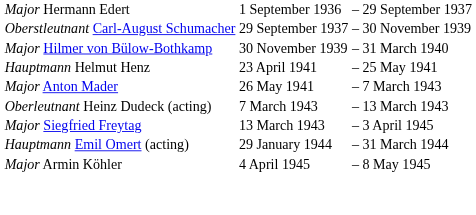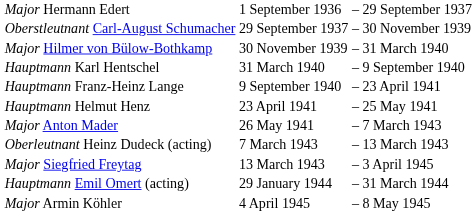 <table>
 <tr>
 <td> <em>Major</em> Hermann Edert</td>
 <td>1 September 1936</td>
 <td>–</td>
 <td>29 September 1937</td>
 </tr>
 <tr>
 <td> <em>Oberstleutnant</em> <a href='#'>Carl-August Schumacher</a></td>
 <td>29 September 1937</td>
 <td>–</td>
 <td>30 November 1939</td>
 </tr>
 <tr>
 <td> <em>Major</em> <a href='#'>Hilmer von Bülow-Bothkamp</a></td>
 <td>30 November 1939</td>
 <td>–</td>
 <td>31 March 1940</td>
+</tr>
+<tr>
+<td> <em>Hauptmann</em> Karl Hentschel</td>
+<td>31 March 1940</td>
+<td>–</td>
+<td>9 September 1940</td>
+</tr>
+<tr>
+<td> <em>Hauptmann</em> Franz-Heinz Lange</td>
+<td>9 September 1940</td>
+<td>–</td>
+<td>23 April 1941</td>
 </tr>
 <tr>
 <td> <em>Hauptmann</em> Helmut Henz</td>
 <td>23 April 1941</td>
 <td>–</td>
 <td>25 May 1941</td>
 </tr>
 <tr>
 <td> <em>Major</em> <a href='#'>Anton Mader</a></td>
 <td>26 May 1941</td>
 <td>–</td>
 <td>7 March 1943</td>
 </tr>
 <tr>
 <td> <em>Oberleutnant</em> Heinz Dudeck (acting)</td>
 <td>7 March 1943</td>
 <td>–</td>
 <td>13 March 1943</td>
 </tr>
 <tr>
 <td> <em>Major</em> <a href='#'>Siegfried Freytag</a></td>
 <td>13 March 1943</td>
 <td>–</td>
 <td>3 April 1945</td>
 </tr>
 <tr>
 <td> <em>Hauptmann</em> <a href='#'>Emil Omert</a> (acting)</td>
 <td>29 January 1944</td>
 <td>–</td>
 <td>31 March 1944</td>
 </tr>
 <tr>
 <td> <em>Major</em> Armin Köhler</td>
 <td>4 April 1945</td>
 <td>–</td>
 <td>8 May 1945</td>
 </tr>
 </table>
